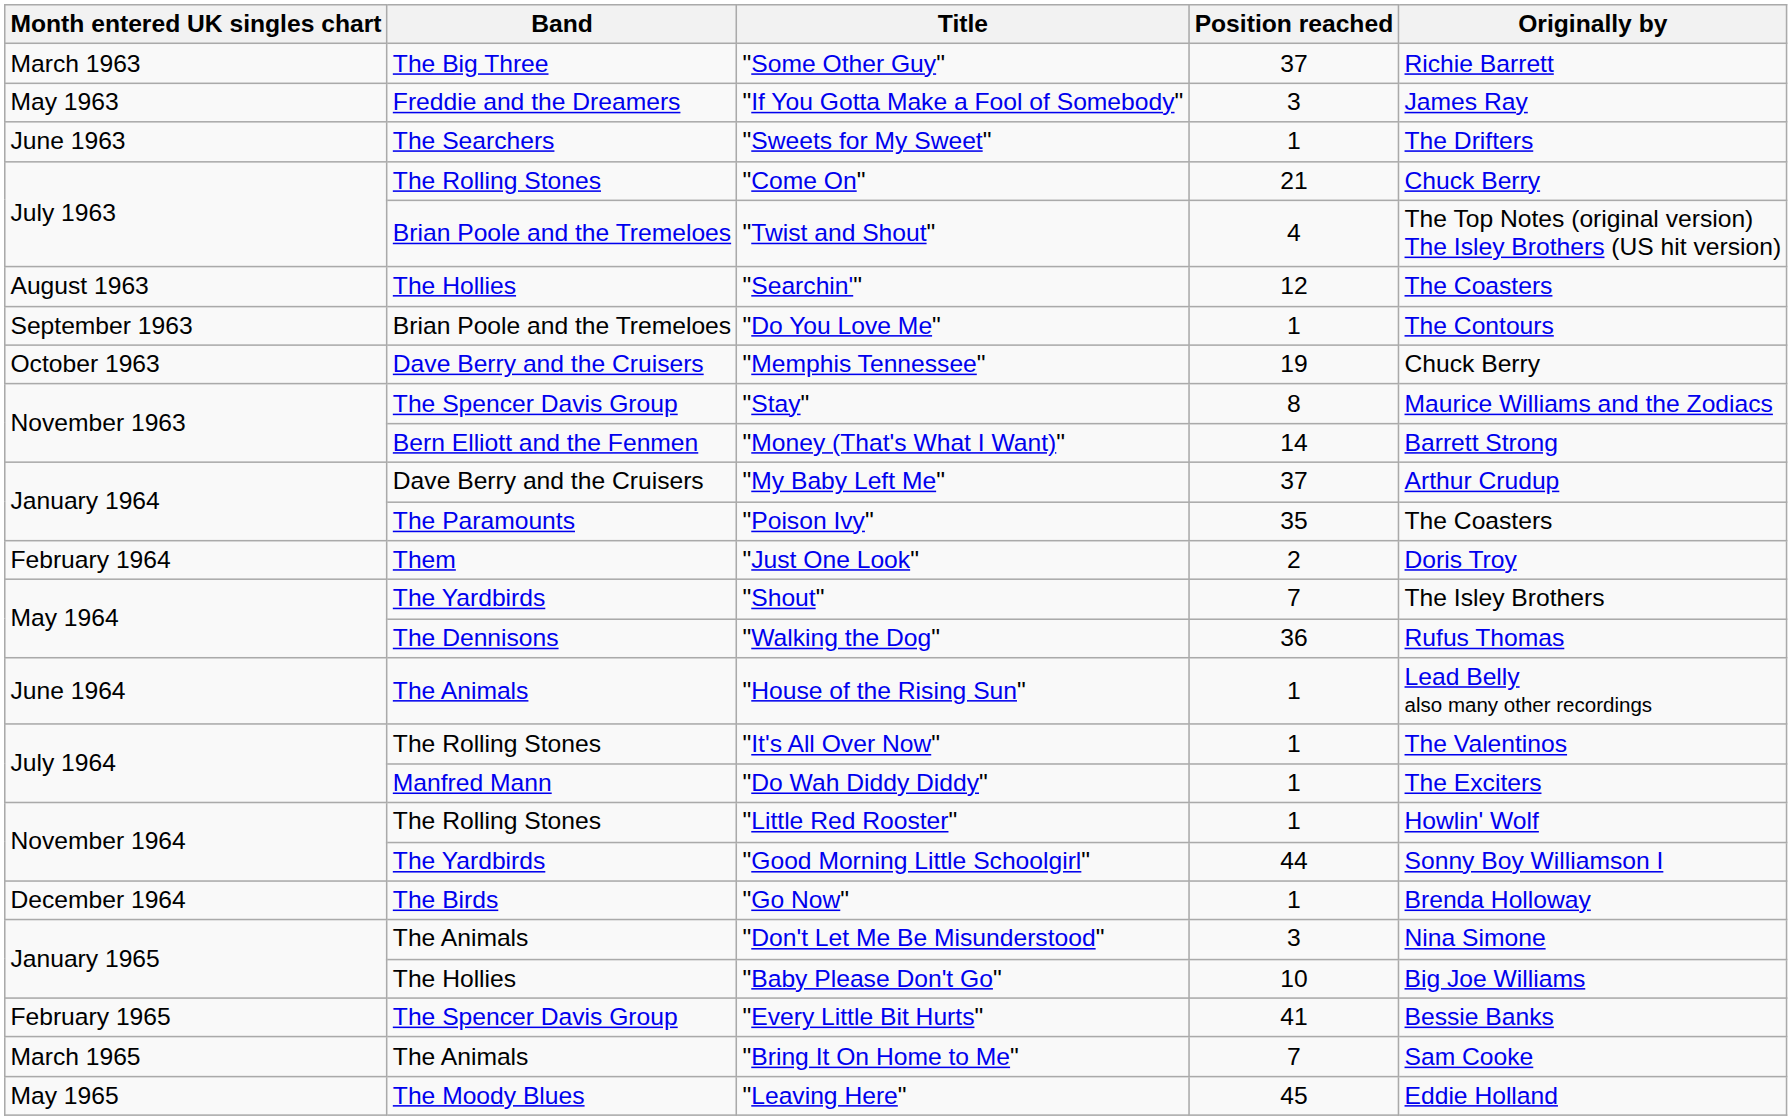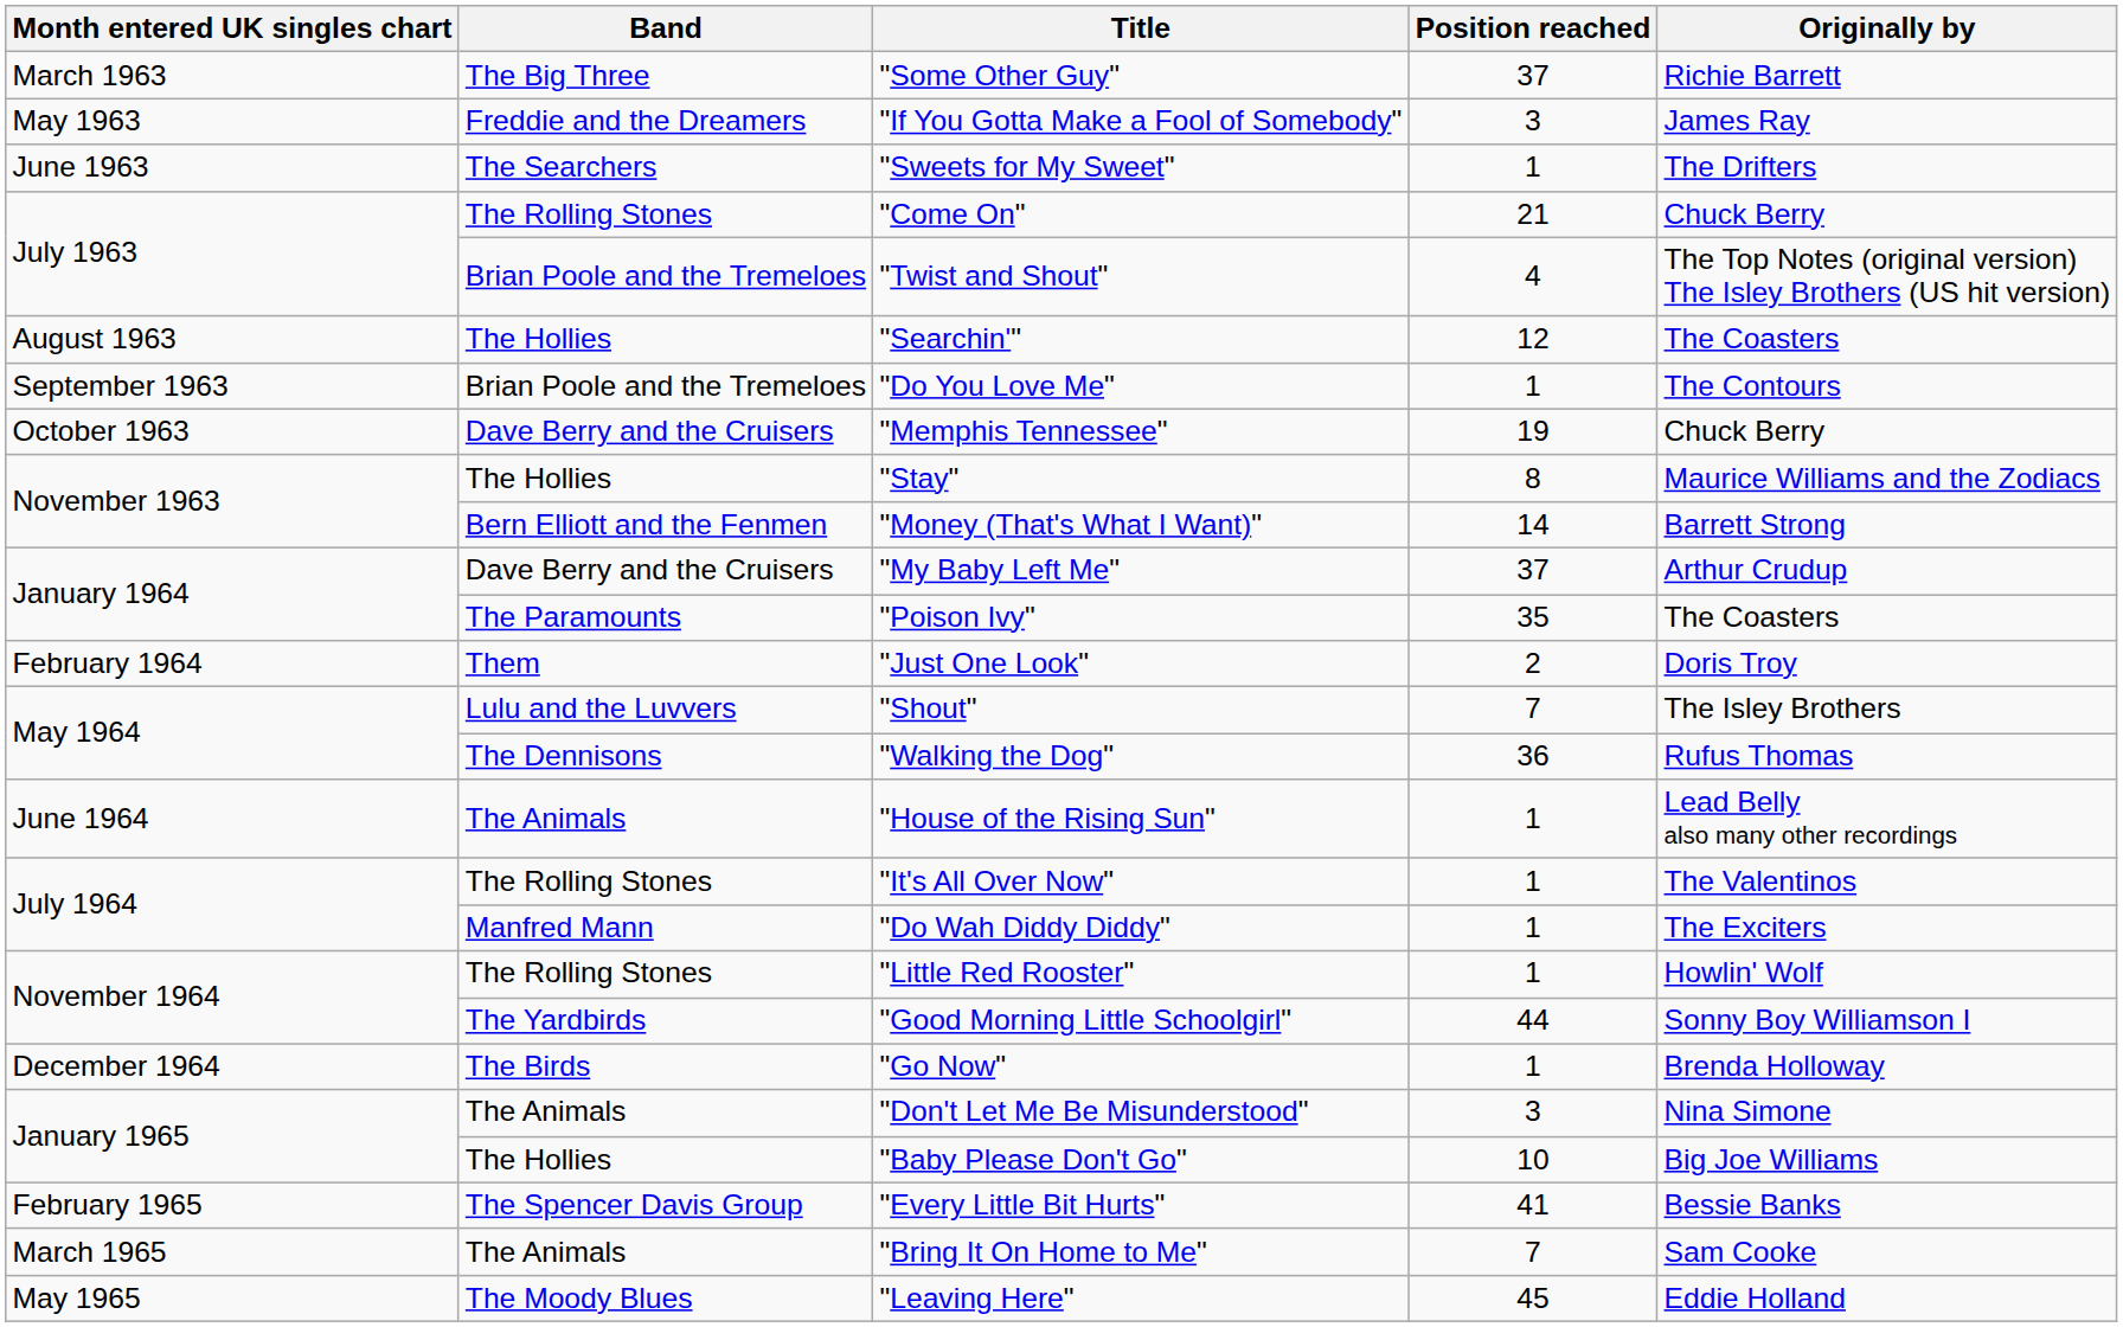 <table class=wikitable>
 <tr>
 <th>Month entered UK singles chart</th>
 <th>Band</th>
 <th>Title</th>
 <th>Position reached</th>
 <th>Originally by</th>
 </tr>
 <tr>
 <td>March 1963</td>
 <td><a href='#'>The Big Three</a></td>
 <td>"<a href='#'>Some Other Guy</a>"</td>
 <td style="text-align:center;">37</td>
 <td><a href='#'>Richie Barrett</a></td>
 </tr>
 <tr>
 <td>May 1963</td>
 <td><a href='#'>Freddie and the Dreamers</a></td>
 <td>"<a href='#'>If You Gotta Make a Fool of Somebody</a>"</td>
 <td style="text-align:center;">3</td>
 <td><a href='#'>James Ray</a></td>
 </tr>
 <tr>
 <td>June 1963</td>
 <td><a href='#'>The Searchers</a></td>
 <td>"<a href='#'>Sweets for My Sweet</a>"</td>
 <td style="text-align:center;">1</td>
 <td><a href='#'>The Drifters</a></td>
 </tr>
 <tr>
 <td rowspan="2">July 1963</td>
 <td><a href='#'>The Rolling Stones</a></td>
 <td>"<a href='#'>Come On</a>"</td>
 <td style="text-align:center;">21</td>
 <td><a href='#'>Chuck Berry</a></td>
 </tr>
 <tr>
 <td><a href='#'>Brian Poole and the Tremeloes</a></td>
 <td>"<a href='#'>Twist and Shout</a>"</td>
 <td style="text-align:center;">4</td>
 <td>The Top Notes (original version)<br><a href='#'>The Isley Brothers</a> (US hit version)</td>
 </tr>
 <tr>
 <td>August 1963</td>
 <td><a href='#'>The Hollies</a></td>
 <td>"<a href='#'>Searchin'</a>"</td>
 <td style="text-align:center;">12</td>
 <td><a href='#'>The Coasters</a></td>
 </tr>
 <tr>
 <td>September 1963</td>
 <td>Brian Poole and the Tremeloes</td>
 <td>"<a href='#'>Do You Love Me</a>"</td>
 <td style="text-align:center;">1</td>
 <td><a href='#'>The Contours</a></td>
 </tr>
 <tr>
 <td>October 1963</td>
 <td><a href='#'>Dave Berry and the Cruisers</a></td>
 <td>"<a href='#'>Memphis Tennessee</a>"</td>
 <td style="text-align:center;">19</td>
 <td>Chuck Berry</td>
 </tr>
 <tr>
 <td rowspan="2">November 1963</td>
-<td><a href='#'>The Spencer Davis Group</a></td>
+<td>The Hollies</td>
 <td>"<a href='#'>Stay</a>"</td>
 <td style="text-align:center;">8</td>
 <td><a href='#'>Maurice Williams and the Zodiacs</a></td>
 </tr>
 <tr>
 <td><a href='#'>Bern Elliott and the Fenmen</a></td>
 <td>"<a href='#'>Money (That's What I Want)</a>"</td>
 <td style="text-align:center;">14</td>
 <td><a href='#'>Barrett Strong</a></td>
 </tr>
 <tr>
 <td rowspan="2">January 1964</td>
 <td>Dave Berry and the Cruisers</td>
 <td>"<a href='#'>My Baby Left Me</a>"</td>
 <td style="text-align:center;">37</td>
 <td><a href='#'>Arthur Crudup</a></td>
 </tr>
 <tr>
 <td><a href='#'>The Paramounts</a></td>
 <td>"<a href='#'>Poison Ivy</a>"</td>
 <td style="text-align:center;">35</td>
 <td>The Coasters</td>
 </tr>
 <tr>
 <td>February 1964</td>
 <td><a href='#'>Them</a></td>
 <td>"<a href='#'>Just One Look</a>"</td>
 <td style="text-align:center;">2</td>
 <td><a href='#'>Doris Troy</a></td>
 </tr>
 <tr>
 <td rowspan="2">May 1964</td>
-<td><a href='#'>The Yardbirds</a></td>
+<td><a href='#'>Lulu and the Luvvers</a></td>
 <td>"<a href='#'>Shout</a>"</td>
 <td style="text-align:center;">7</td>
 <td>The Isley Brothers</td>
 </tr>
 <tr>
 <td><a href='#'>The Dennisons</a></td>
 <td>"<a href='#'>Walking the Dog</a>"</td>
 <td style="text-align:center;">36</td>
 <td><a href='#'>Rufus Thomas</a></td>
 </tr>
 <tr>
 <td>June 1964</td>
 <td><a href='#'>The Animals</a></td>
 <td>"<a href='#'>House of the Rising Sun</a>"</td>
 <td style="text-align:center;">1</td>
 <td><a href='#'>Lead Belly</a><br><small>also many other recordings</small></td>
 </tr>
 <tr>
 <td rowspan="2">July 1964</td>
 <td>The Rolling Stones</td>
 <td>"<a href='#'>It's All Over Now</a>"</td>
 <td style="text-align:center;">1</td>
 <td><a href='#'>The Valentinos</a></td>
 </tr>
 <tr>
 <td><a href='#'>Manfred Mann</a></td>
 <td>"<a href='#'>Do Wah Diddy Diddy</a>"</td>
 <td style="text-align:center;">1</td>
 <td><a href='#'>The Exciters</a></td>
 </tr>
 <tr>
 <td rowspan="2">November 1964</td>
 <td>The Rolling Stones</td>
 <td>"<a href='#'>Little Red Rooster</a>"</td>
 <td style="text-align:center;">1</td>
 <td><a href='#'>Howlin' Wolf</a></td>
 </tr>
 <tr>
 <td><a href='#'>The Yardbirds</a></td>
 <td>"<a href='#'>Good Morning Little Schoolgirl</a>"</td>
 <td style="text-align:center;">44</td>
 <td><a href='#'>Sonny Boy Williamson I</a></td>
 </tr>
 <tr>
 <td>December 1964</td>
 <td><a href='#'>The Birds</a></td>
 <td>"<a href='#'>Go Now</a>"</td>
 <td style="text-align:center;">1</td>
 <td><a href='#'>Brenda Holloway</a></td>
 </tr>
 <tr>
 <td rowspan="2">January 1965</td>
 <td>The Animals</td>
 <td>"<a href='#'>Don't Let Me Be Misunderstood</a>"</td>
 <td style="text-align:center;">3</td>
 <td><a href='#'>Nina Simone</a></td>
 </tr>
 <tr>
 <td>The Hollies</td>
 <td>"<a href='#'>Baby Please Don't Go</a>"</td>
 <td style="text-align:center;">10</td>
 <td><a href='#'>Big Joe Williams</a></td>
 </tr>
 <tr>
 <td>February 1965</td>
 <td><a href='#'>The Spencer Davis Group</a></td>
 <td>"<a href='#'>Every Little Bit Hurts</a>"</td>
 <td style="text-align:center;">41</td>
 <td><a href='#'>Bessie Banks</a></td>
 </tr>
 <tr>
 <td>March 1965</td>
 <td>The Animals</td>
 <td>"<a href='#'>Bring It On Home to Me</a>"</td>
 <td style="text-align:center;">7</td>
 <td><a href='#'>Sam Cooke</a></td>
 </tr>
 <tr>
 <td>May 1965</td>
 <td><a href='#'>The Moody Blues</a></td>
 <td>"<a href='#'>Leaving Here</a>"</td>
 <td style="text-align:center;">45</td>
 <td><a href='#'>Eddie Holland</a></td>
 </tr>
 </table>
